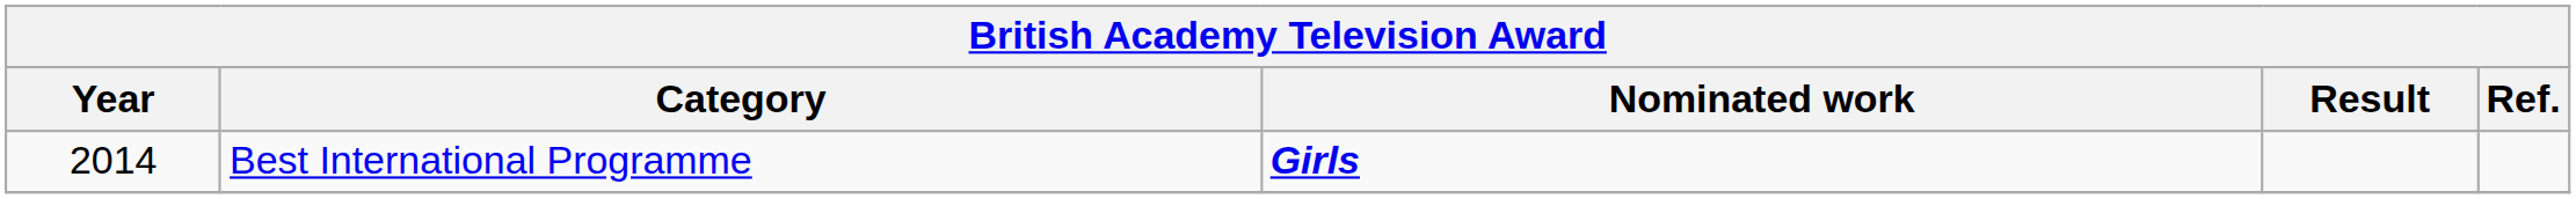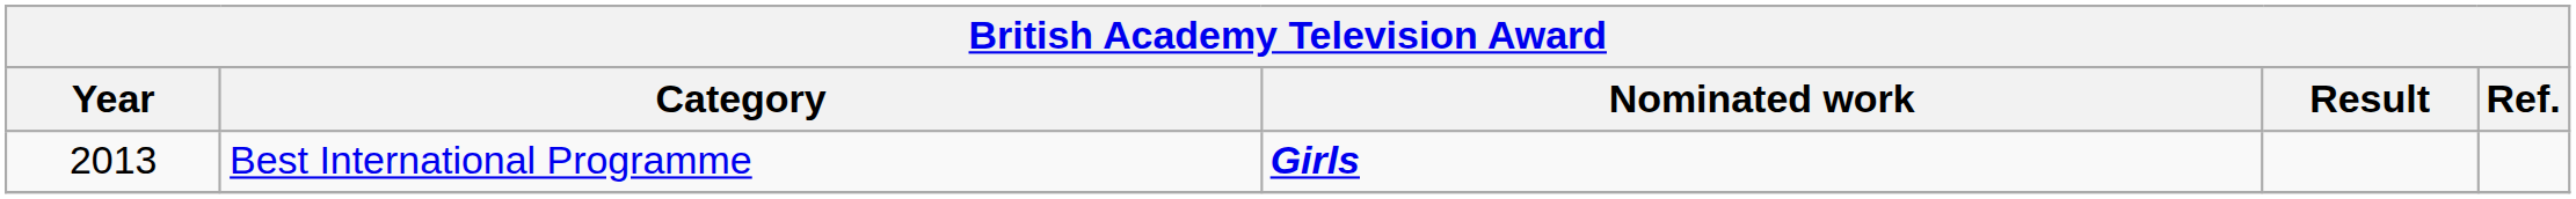 <table class=wikitable>
 <tr>
 <th colspan=5><a href='#'>British Academy Television Award</a></th>
 </tr>
 <tr>
 <th scope="col" style="width:5em;">Year</th>
 <th scope="col" style="width:26em;">Category</th>
 <th scope="col" style="width:25em;">Nominated work</th>
 <th scope="col" style="width:5em;">Result</th>
 <th>Ref.</th>
 </tr>
 <tr>
-<td style="text-align:center;">2014</td>
+<td style="text-align:center;">2013</td>
 <td><a href='#'>Best International Programme</a></td>
 <td><strong><em><a href='#'>Girls</a></em></strong></td>
 <td></td>
 <td></td>
 </tr>
 <tr>
 </tr>
 </table>
